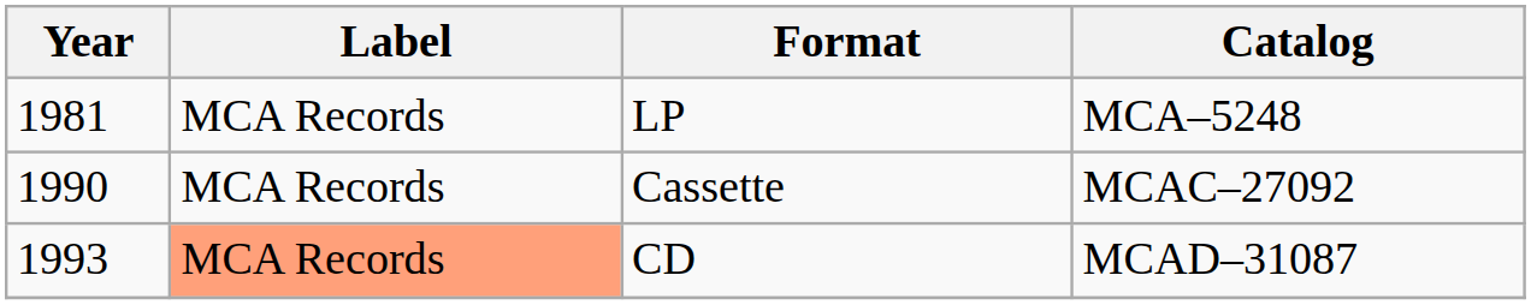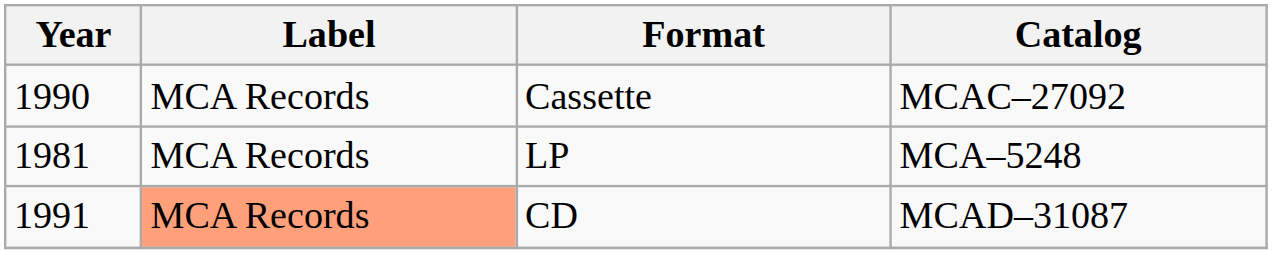 <table class="wikitable">
 <tr>
 <th style="width:50px;">Year</th>
 <th style="width:150px;">Label</th>
 <th style="width:150px;">Format</th>
 <th style="width:150px;">Catalog</th>
 </tr>
 <tr>
+<td>1990</td>
+<td>MCA Records</td>
+<td>Cassette</td>
+<td>MCAC–27092</td>
+</tr>
+<tr>
 <td>1981</td>
 <td>MCA Records</td>
 <td>LP</td>
 <td>MCA–5248 </td>
 </tr>
 <tr>
-<td>1990</td>
-<td>MCA Records</td>
-<td>Cassette</td>
-<td>MCAC–27092</td>
-</tr>
-<tr>
-<td>1993</td>
+<td>1991</td>
 <td style="background: lightsalmon;">MCA Records</td>
 <td>CD</td>
 <td>MCAD–31087</td>
 </tr>
 <tr>
 </tr>
 </table>
